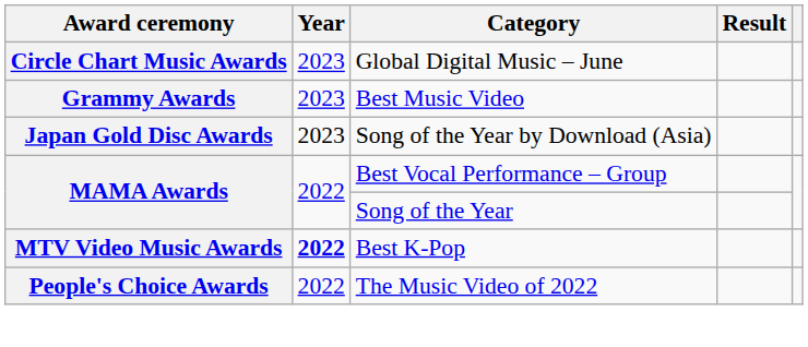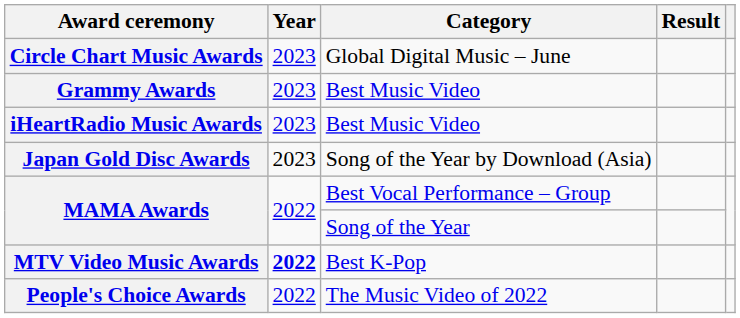 <table class="wikitable sortable plainrowheaders">
 <tr>
 <th scope="col">Award ceremony</th>
 <th scope="col">Year</th>
 <th scope="col">Category</th>
 <th scope="col">Result</th>
 <th class="unsortable"></th>
 </tr>
 <tr>
 <th scope="row"><a href='#'>Circle Chart Music Awards</a></th>
 <td style="text-align:center"><a href='#'>2023</a></td>
 <td>Global Digital Music – June</td>
 <td></td>
 <td style="text-align:center"></td>
 </tr>
 <tr>
 <th scope="row"><a href='#'>Grammy Awards</a></th>
+<td style="text-align:center"><a href='#'>2023</a></td>
+<td><a href='#'>Best Music Video</a></td>
+<td></td>
+<td style="text-align:center"></td>
+</tr>
+<tr>
+<th scope="row"><a href='#'>iHeartRadio Music Awards</a></th>
 <td style="text-align:center"><a href='#'>2023</a></td>
 <td><a href='#'>Best Music Video</a></td>
 <td></td>
 <td style="text-align:center"></td>
 </tr>
 <tr>
 <th scope="row"><a href='#'>Japan Gold Disc Awards</a></th>
 <td style="text-align:center">2023</td>
 <td>Song of the Year by Download (Asia)</td>
 <td></td>
 <td style="text-align:center"></td>
 </tr>
 <tr>
 <th scope="row" rowspan="2"><a href='#'>MAMA Awards</a></th>
 <td rowspan="2" style="text-align:center"><a href='#'>2022</a></td>
 <td><a href='#'>Best Vocal Performance – Group</a></td>
 <td></td>
 <td rowspan="2" style="text-align:center"></td>
 </tr>
 <tr>
 <td><a href='#'>Song of the Year</a></td>
 <td></td>
 </tr>
 <tr>
 <th scope="row"><a href='#'>MTV Video Music Awards</a></th>
 <td style="text-align:center"><strong><a href='#'>2022</a></strong></td>
 <td><a href='#'>Best K-Pop</a></td>
 <td></td>
 <td style="text-align:center"></td>
 </tr>
 <tr>
 <th scope="row"><a href='#'>People's Choice Awards</a></th>
 <td style="text-align:center"><a href='#'>2022</a></td>
 <td><a href='#'>The Music Video of 2022</a></td>
 <td></td>
 <td style="text-align:center"></td>
 </tr>
 </table>
